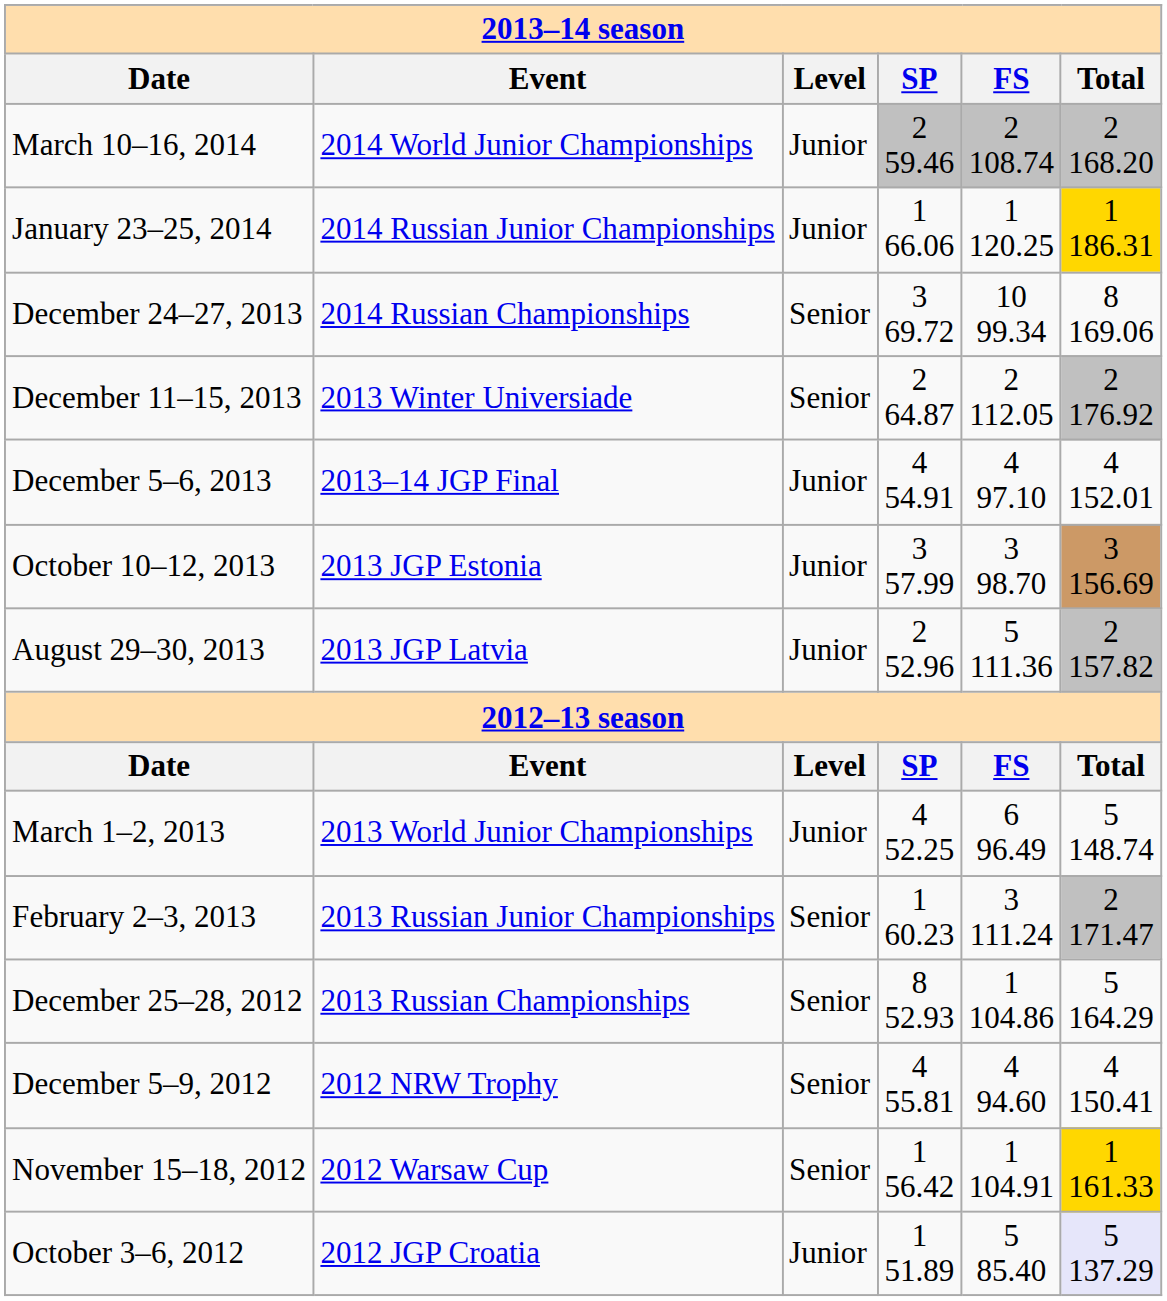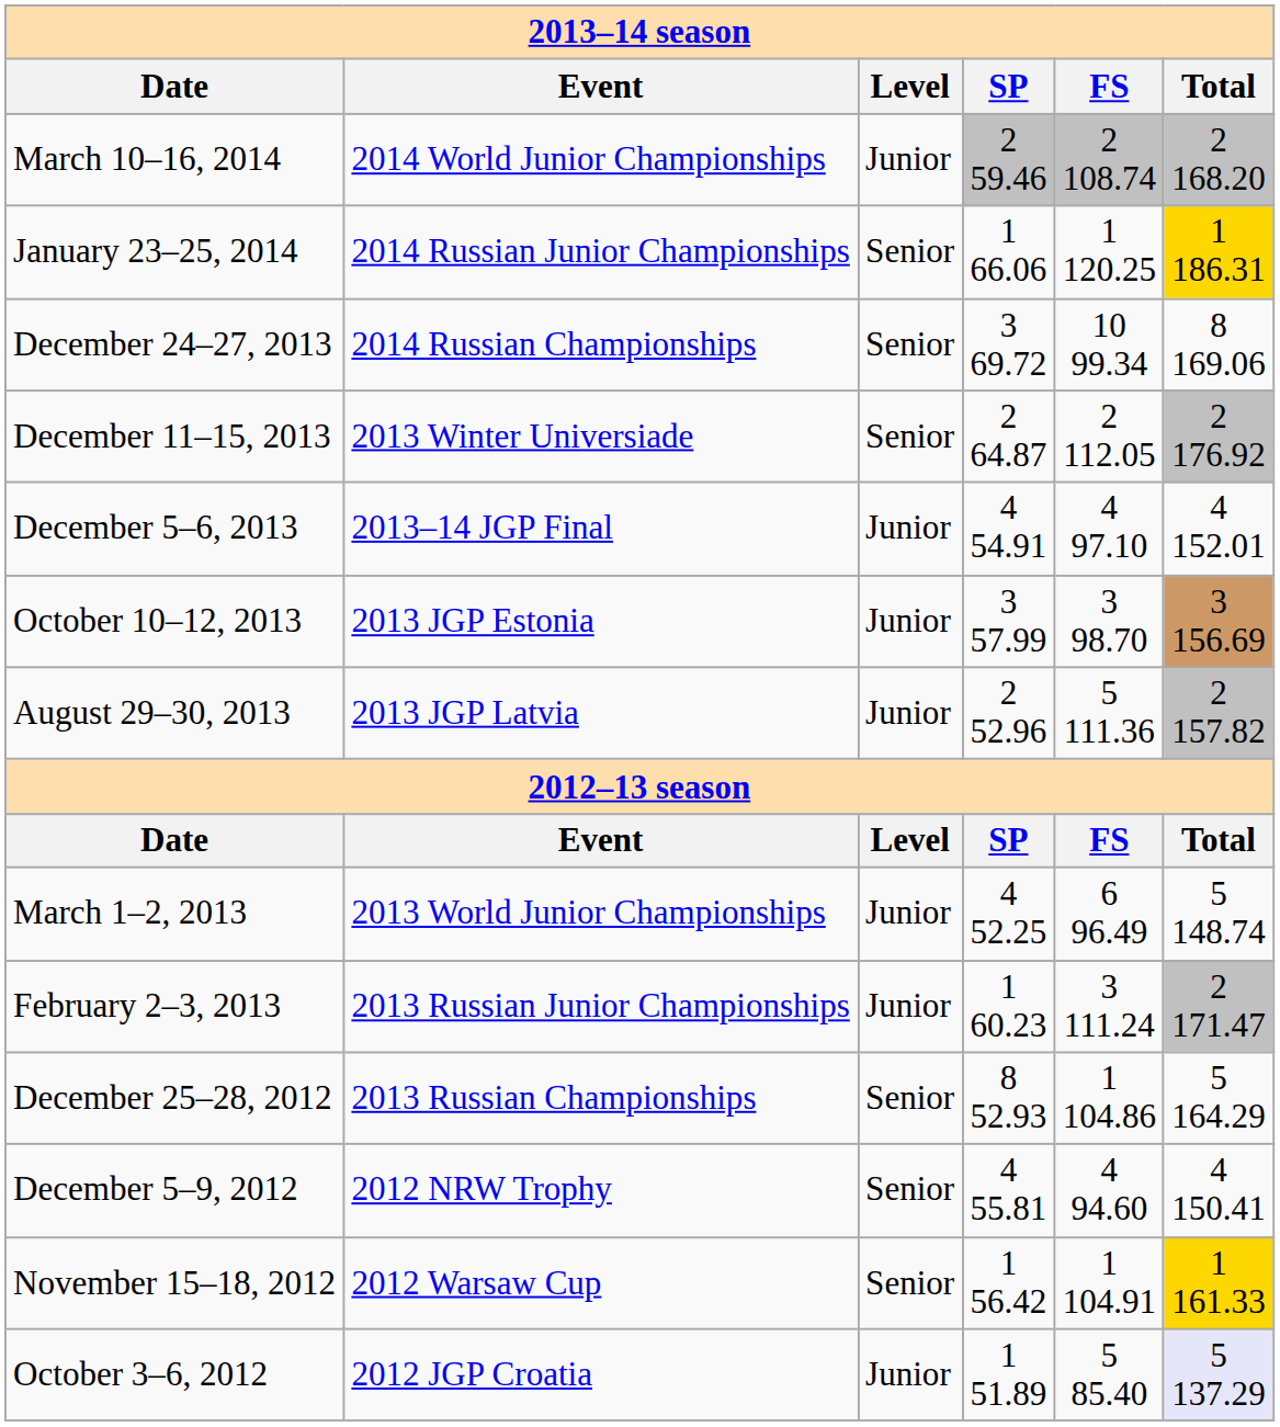 <table class="wikitable">
 <tr>
 <td style="background-color: #ffdead;" colspan=6 align=center><a href='#'><strong>2013–14 season</strong></a></td>
 </tr>
 <tr>
 <th>Date</th>
 <th>Event</th>
 <th>Level</th>
 <th><a href='#'>SP</a></th>
 <th><a href='#'>FS</a></th>
 <th>Total</th>
 </tr>
 <tr>
 <td>March 10–16, 2014</td>
 <td><a href='#'>2014 World Junior Championships</a></td>
 <td>Junior</td>
 <td align=center bgcolor=silver>2 <br> 59.46</td>
 <td align=center bgcolor=silver>2 <br> 108.74</td>
 <td align=center bgcolor=silver>2 <br> 168.20</td>
 </tr>
 <tr>
 <td>January 23–25, 2014</td>
 <td><a href='#'>2014 Russian Junior Championships</a></td>
-<td>Junior</td>
+<td>Senior</td>
 <td align=center>1 <br> 66.06</td>
 <td align=center>1 <br> 120.25</td>
 <td align=center bgcolor=gold>1 <br> 186.31</td>
 </tr>
 <tr>
 <td>December 24–27, 2013</td>
 <td><a href='#'>2014 Russian Championships</a></td>
 <td>Senior</td>
 <td align=center>3 <br> 69.72</td>
 <td align=center>10 <br> 99.34</td>
 <td align=center>8 <br> 169.06</td>
 </tr>
 <tr>
 <td>December 11–15, 2013</td>
 <td><a href='#'>2013 Winter Universiade</a></td>
 <td>Senior</td>
 <td align=center>2 <br> 64.87</td>
 <td align=center>2 <br> 112.05</td>
 <td align=center bgcolor=silver>2 <br> 176.92</td>
 </tr>
 <tr>
 <td>December 5–6, 2013</td>
 <td><a href='#'>2013–14 JGP Final</a></td>
 <td>Junior</td>
 <td align=center>4 <br> 54.91</td>
 <td align=center>4 <br> 97.10</td>
 <td align=center>4 <br> 152.01</td>
 </tr>
 <tr>
 <td>October 10–12, 2013</td>
 <td><a href='#'>2013 JGP Estonia</a></td>
 <td>Junior</td>
 <td align=center>3 <br> 57.99</td>
 <td align=center>3 <br> 98.70</td>
 <td align=center bgcolor=cc9966>3 <br> 156.69</td>
 </tr>
 <tr>
 <td>August 29–30, 2013</td>
 <td><a href='#'>2013 JGP Latvia</a></td>
 <td>Junior</td>
 <td align=center>2 <br> 52.96</td>
 <td align=center>5 <br> 111.36</td>
 <td align=center bgcolor=silver>2 <br> 157.82</td>
 </tr>
 <tr>
 <td style="background-color: #ffdead;" colspan=6 align=center><a href='#'><strong>2012–13 season</strong></a></td>
 </tr>
 <tr>
 <th>Date</th>
 <th>Event</th>
 <th>Level</th>
 <th><a href='#'>SP</a></th>
 <th><a href='#'>FS</a></th>
 <th>Total</th>
 </tr>
 <tr>
 <td>March 1–2, 2013</td>
 <td><a href='#'>2013 World Junior Championships</a></td>
 <td>Junior</td>
 <td align=center>4 <br> 52.25</td>
 <td align=center>6 <br> 96.49</td>
 <td align=center>5 <br> 148.74</td>
 </tr>
 <tr>
 <td>February 2–3, 2013</td>
 <td><a href='#'>2013 Russian Junior Championships</a></td>
-<td>Senior</td>
+<td>Junior</td>
 <td align=center>1 <br> 60.23</td>
 <td align=center>3 <br> 111.24</td>
 <td align=center bgcolor=silver>2 <br> 171.47</td>
 </tr>
 <tr>
 <td>December 25–28, 2012</td>
 <td><a href='#'>2013 Russian Championships</a></td>
 <td>Senior</td>
 <td align=center>8 <br> 52.93</td>
 <td align=center>1 <br> 104.86</td>
 <td align=center>5 <br> 164.29</td>
 </tr>
 <tr>
 <td>December 5–9, 2012</td>
 <td><a href='#'>2012 NRW Trophy</a></td>
 <td>Senior</td>
 <td align=center>4 <br> 55.81</td>
 <td align=center>4 <br> 94.60</td>
 <td align=center>4 <br> 150.41</td>
 </tr>
 <tr>
 <td>November 15–18, 2012</td>
 <td><a href='#'>2012 Warsaw Cup</a></td>
 <td>Senior</td>
 <td align=center>1 <br> 56.42</td>
 <td align=center>1 <br> 104.91</td>
 <td align=center bgcolor=gold>1 <br> 161.33</td>
 </tr>
 <tr>
 <td>October 3–6, 2012</td>
 <td><a href='#'>2012 JGP Croatia</a></td>
 <td>Junior</td>
 <td align=center>1 <br> 51.89</td>
 <td align=center>5 <br> 85.40</td>
 <td align=center style="background: lavender;">5 <br> 137.29</td>
 </tr>
 </table>
